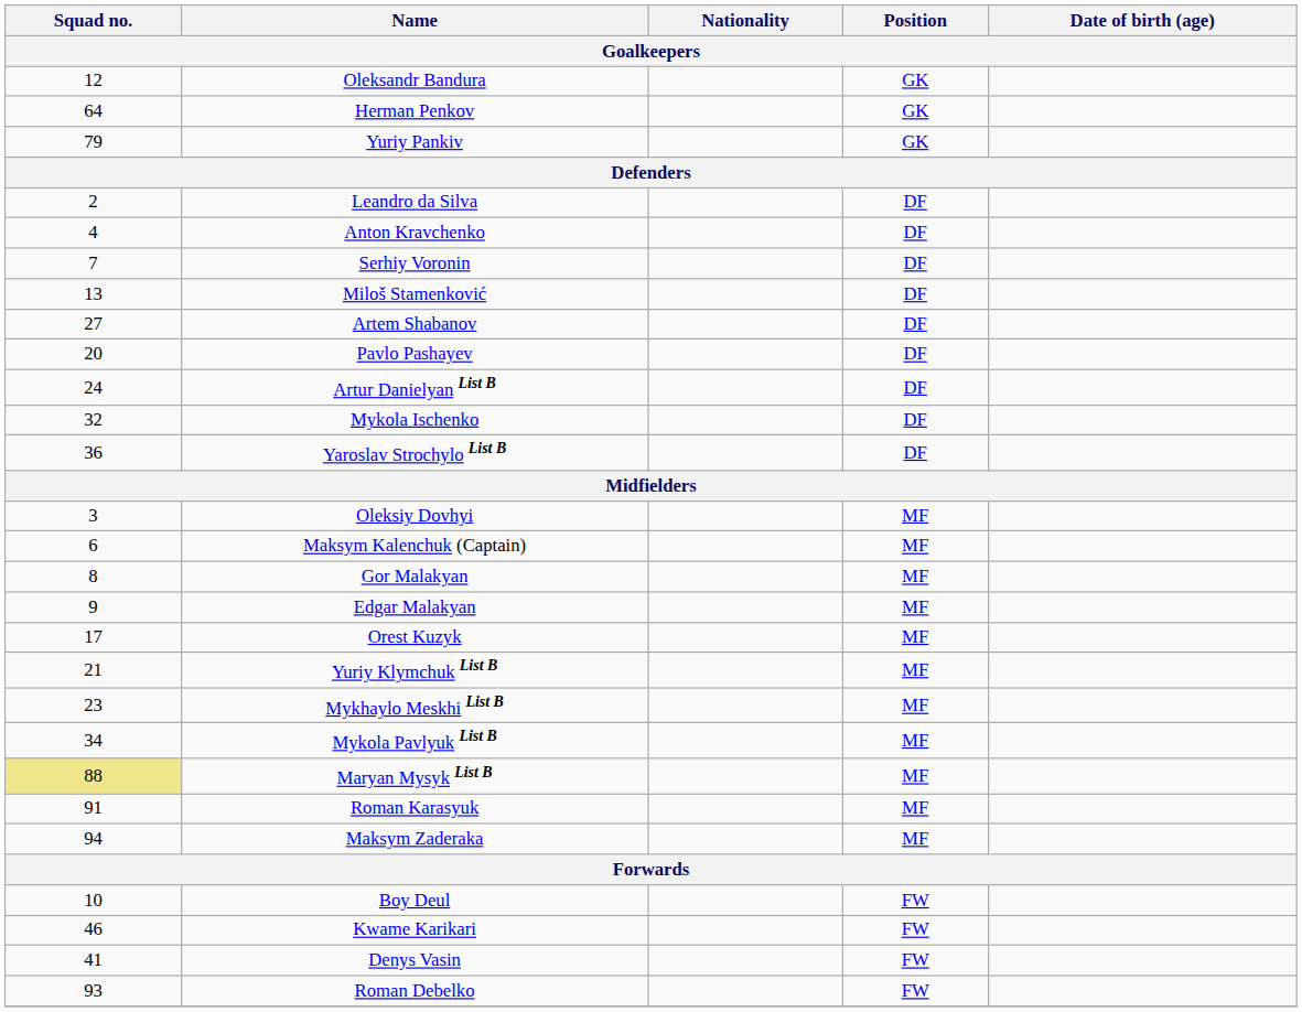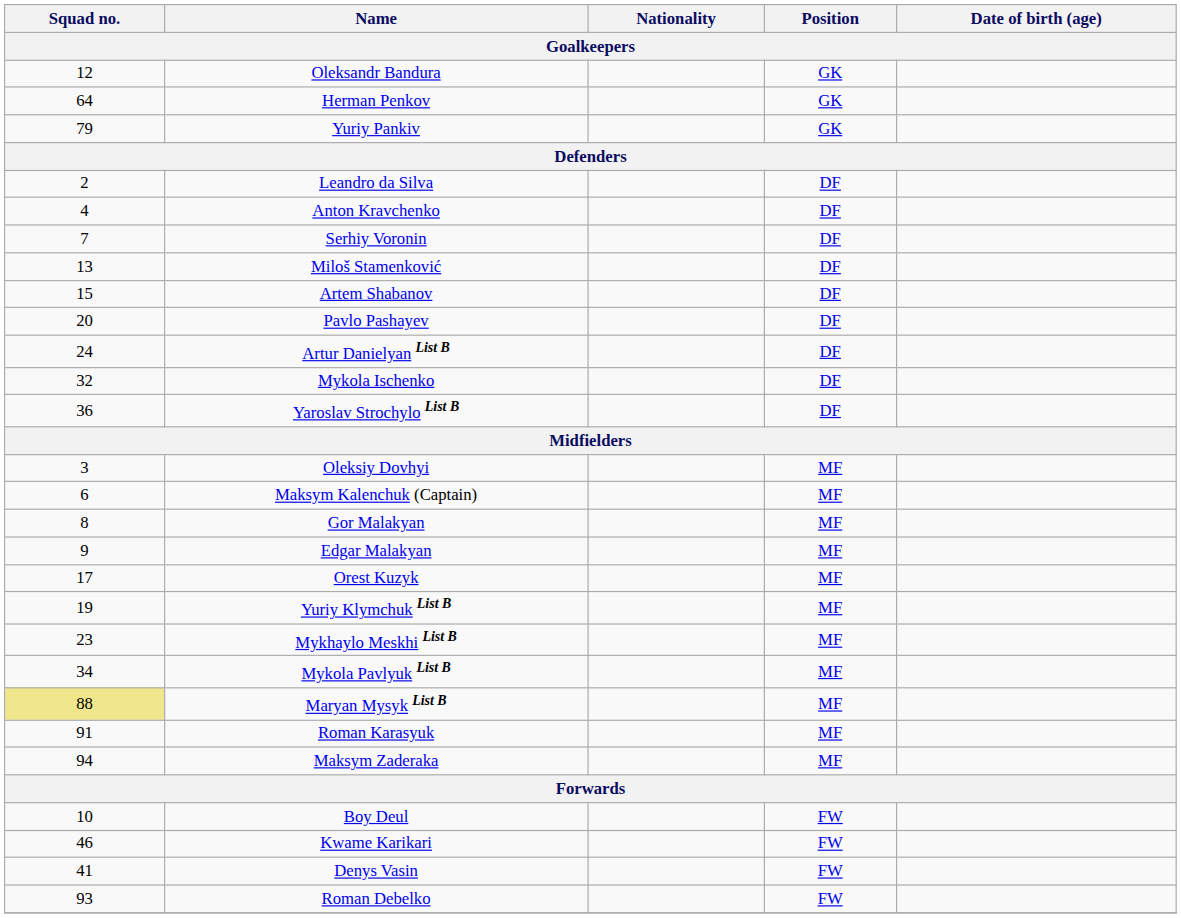 <table class="wikitable" style="text-align:center; font-size:90%; width:80%">
 <tr>
 <th style="background:#white; color:#0B0B61; text-align:center">Squad no.</th>
 <th style="background:#white; color:#0B0B61; text-align:center">Name</th>
 <th style="background:#white; color:#0B0B61; text-align:center">Nationality</th>
 <th style="background:#white; color:#0B0B61; text-align:center">Position</th>
 <th style="background:#white; color:#0B0B61; text-align:center">Date of birth (age)</th>
 </tr>
 <tr>
 <th colspan="6" style="background:#white; color:#0B0B61; text-align:center">Goalkeepers</th>
 </tr>
 <tr>
 <td>12</td>
 <td><a href='#'>Oleksandr Bandura</a></td>
 <td></td>
 <td><a href='#'>GK</a></td>
 <td></td>
 </tr>
 <tr>
 <td>64</td>
 <td><a href='#'>Herman Penkov</a></td>
 <td></td>
 <td><a href='#'>GK</a></td>
 <td></td>
 </tr>
 <tr>
 <td>79</td>
 <td><a href='#'>Yuriy Pankiv</a></td>
 <td></td>
 <td><a href='#'>GK</a></td>
 <td></td>
 </tr>
 <tr>
 <th colspan="6" style="background:#white; color:#0B0B61; text-align:center">Defenders</th>
 </tr>
 <tr>
 <td>2</td>
 <td><a href='#'>Leandro da Silva</a></td>
 <td></td>
 <td><a href='#'>DF</a></td>
 <td></td>
 </tr>
 <tr>
 <td>4</td>
 <td><a href='#'>Anton Kravchenko</a></td>
 <td></td>
 <td><a href='#'>DF</a></td>
 <td></td>
 </tr>
 <tr>
 <td>7</td>
 <td><a href='#'>Serhiy Voronin</a></td>
 <td></td>
 <td><a href='#'>DF</a></td>
 <td></td>
 </tr>
 <tr>
 <td>13</td>
 <td><a href='#'>Miloš Stamenković</a></td>
 <td></td>
 <td><a href='#'>DF</a></td>
 <td></td>
 </tr>
 <tr>
-<td>27</td>
+<td>15</td>
 <td><a href='#'>Artem Shabanov</a></td>
 <td></td>
 <td><a href='#'>DF</a></td>
 <td></td>
 </tr>
 <tr>
 <td>20</td>
 <td><a href='#'>Pavlo Pashayev</a></td>
 <td></td>
 <td><a href='#'>DF</a></td>
 <td></td>
 </tr>
 <tr>
 <td>24</td>
 <td><a href='#'>Artur Danielyan</a> <sup><strong><em>List B</em></strong></sup></td>
 <td></td>
 <td><a href='#'>DF</a></td>
 <td></td>
 </tr>
 <tr>
 <td>32</td>
 <td><a href='#'>Mykola Ischenko</a></td>
 <td></td>
 <td><a href='#'>DF</a></td>
 <td></td>
 </tr>
 <tr>
 <td>36</td>
 <td><a href='#'>Yaroslav Strochylo</a> <sup><strong><em>List B</em></strong></sup></td>
 <td></td>
 <td><a href='#'>DF</a></td>
 <td></td>
 </tr>
 <tr>
 <th colspan="6" style="background:#white; color:#0B0B61; text-align:center">Midfielders</th>
 </tr>
 <tr>
 <td>3</td>
 <td><a href='#'>Oleksiy Dovhyi</a></td>
 <td></td>
 <td><a href='#'>MF</a></td>
 <td></td>
 </tr>
 <tr>
 <td>6</td>
 <td><a href='#'>Maksym Kalenchuk</a> (Captain)</td>
 <td></td>
 <td><a href='#'>MF</a></td>
 <td></td>
 </tr>
 <tr>
 <td>8</td>
 <td><a href='#'>Gor Malakyan</a></td>
 <td></td>
 <td><a href='#'>MF</a></td>
 <td></td>
 </tr>
 <tr>
 <td>9</td>
 <td><a href='#'>Edgar Malakyan</a></td>
 <td></td>
 <td><a href='#'>MF</a></td>
 <td></td>
 </tr>
 <tr>
 <td>17</td>
 <td><a href='#'>Orest Kuzyk</a></td>
 <td></td>
 <td><a href='#'>MF</a></td>
 <td></td>
 </tr>
 <tr>
-<td>21</td>
+<td>19</td>
 <td><a href='#'>Yuriy Klymchuk</a> <sup><strong><em>List B</em></strong></sup></td>
 <td></td>
 <td><a href='#'>MF</a></td>
 <td></td>
 </tr>
 <tr>
 <td>23</td>
 <td><a href='#'>Mykhaylo Meskhi</a> <sup><strong><em>List B</em></strong></sup></td>
 <td></td>
 <td><a href='#'>MF</a></td>
 <td></td>
 </tr>
 <tr>
 <td>34</td>
 <td><a href='#'>Mykola Pavlyuk</a> <sup><strong><em>List B</em></strong></sup></td>
 <td></td>
 <td><a href='#'>MF</a></td>
 <td></td>
 </tr>
 <tr>
 <td style="background: khaki;">88</td>
 <td><a href='#'>Maryan Mysyk</a> <sup><strong><em>List B</em></strong></sup></td>
 <td></td>
 <td><a href='#'>MF</a></td>
 <td></td>
 </tr>
 <tr>
 <td>91</td>
 <td><a href='#'>Roman Karasyuk</a></td>
 <td></td>
 <td><a href='#'>MF</a></td>
 <td></td>
 </tr>
 <tr>
 <td>94</td>
 <td><a href='#'>Maksym Zaderaka</a></td>
 <td></td>
 <td><a href='#'>MF</a></td>
 <td></td>
 </tr>
 <tr>
 <th colspan="7" style="background:#white; color:#0B0B61; text-align:center">Forwards</th>
 </tr>
 <tr>
 <td>10</td>
 <td><a href='#'>Boy Deul</a></td>
 <td></td>
 <td><a href='#'>FW</a></td>
 <td></td>
 </tr>
 <tr>
 <td>46</td>
 <td><a href='#'>Kwame Karikari</a></td>
 <td></td>
 <td><a href='#'>FW</a></td>
 <td></td>
 </tr>
 <tr>
 <td>41</td>
 <td><a href='#'>Denys Vasin</a></td>
 <td></td>
 <td><a href='#'>FW</a></td>
 <td></td>
 </tr>
 <tr>
 <td>93</td>
 <td><a href='#'>Roman Debelko</a></td>
 <td></td>
 <td><a href='#'>FW</a></td>
 <td></td>
 </tr>
 <tr>
 </tr>
 </table>
